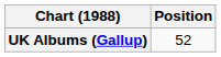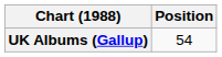 <table class="wikitable plainrowheaders" style="text-align:center">
 <tr>
 <th scope="col">Chart (1988)</th>
 <th scope="col">Position</th>
 </tr>
 <tr>
 <th scope="row">UK Albums (<a href='#'>Gallup</a>)</th>
-<td>52</td>
+<td>54</td>
 </tr>
 </table>
